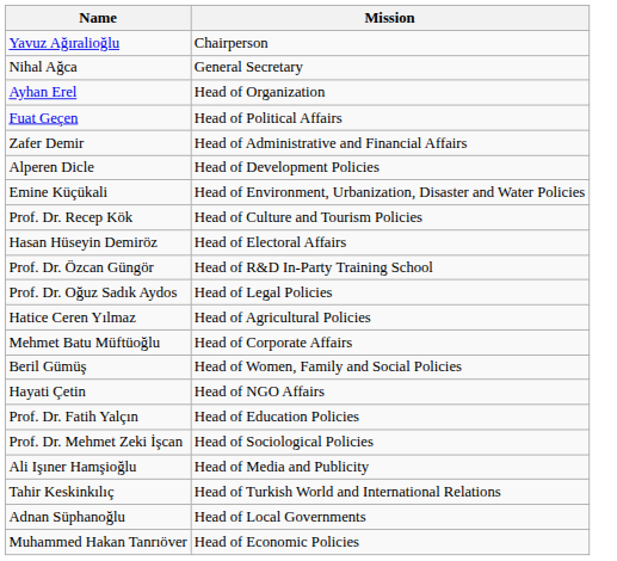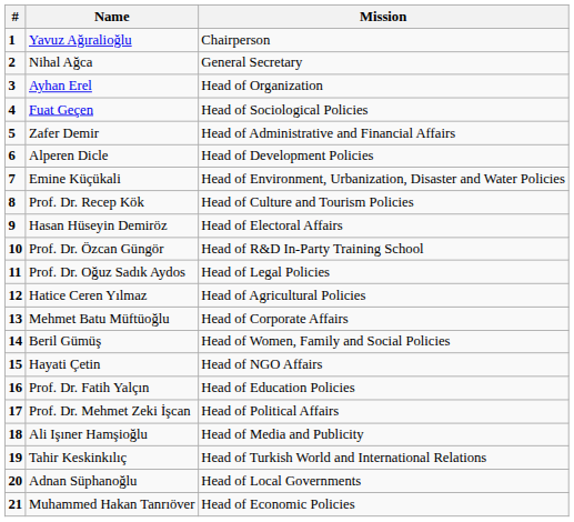 <table class="wikitable" style="font-size:90%">
 <tr>
+<th>#</th>
 <th>Name</th>
 <th>Mission</th>
 </tr>
 <tr>
+<td><strong>1</strong></td>
 <td><a href='#'>Yavuz Ağıralioğlu</a></td>
 <td>Chairperson</td>
 </tr>
 <tr>
+<td><strong>2</strong></td>
 <td>Nihal Ağca</td>
 <td>General Secretary</td>
 </tr>
 <tr>
+<td><strong>3</strong></td>
 <td><a href='#'>Ayhan Erel</a></td>
 <td>Head of Organization</td>
 </tr>
 <tr>
+<td><strong>4</strong></td>
 <td><a href='#'>Fuat Geçen</a></td>
-<td>Head of Political Affairs</td>
+<td>Head of Sociological Policies</td>
 </tr>
 <tr>
+<td><strong>5</strong></td>
 <td>Zafer Demir</td>
 <td>Head of Administrative and Financial Affairs</td>
 </tr>
 <tr>
+<td><strong>6</strong></td>
 <td>Alperen Dicle</td>
 <td>Head of Development Policies</td>
 </tr>
 <tr>
+<td><strong>7</strong></td>
 <td>Emine Küçükali</td>
 <td>Head of Environment, Urbanization, Disaster and Water Policies</td>
 </tr>
 <tr>
+<td><strong>8</strong></td>
 <td>Prof. Dr. Recep Kök</td>
 <td>Head of Culture and Tourism Policies</td>
 </tr>
 <tr>
+<td><strong>9</strong></td>
 <td>Hasan Hüseyin Demiröz</td>
 <td>Head of Electoral Affairs</td>
 </tr>
 <tr>
+<td><strong>10</strong></td>
 <td>Prof. Dr. Özcan Güngör</td>
 <td>Head of R&D In-Party Training School</td>
 </tr>
 <tr>
+<td><strong>11</strong></td>
 <td>Prof. Dr. Oğuz Sadık Aydos</td>
 <td>Head of Legal Policies</td>
 </tr>
 <tr>
+<td><strong>12</strong></td>
 <td>Hatice Ceren Yılmaz</td>
 <td>Head of Agricultural Policies</td>
 </tr>
 <tr>
+<td><strong>13</strong></td>
 <td>Mehmet Batu Müftüoğlu</td>
 <td>Head of Corporate Affairs</td>
 </tr>
 <tr>
+<td><strong>14</strong></td>
 <td>Beril Gümüş</td>
 <td>Head of Women, Family and Social Policies</td>
 </tr>
 <tr>
+<td><strong>15</strong></td>
 <td>Hayati Çetin</td>
 <td>Head of NGO Affairs</td>
 </tr>
 <tr>
+<td><strong>16</strong></td>
 <td>Prof. Dr. Fatih Yalçın</td>
 <td>Head of Education Policies</td>
 </tr>
 <tr>
+<td><strong>17</strong></td>
 <td>Prof. Dr. Mehmet Zeki İşcan</td>
-<td>Head of Sociological Policies</td>
+<td>Head of Political Affairs</td>
 </tr>
 <tr>
+<td><strong>18</strong></td>
 <td>Ali Işıner Hamşioğlu</td>
 <td>Head of Media and Publicity</td>
 </tr>
 <tr>
+<td><strong>19</strong></td>
 <td>Tahir Keskinkılıç</td>
 <td>Head of Turkish World and International Relations</td>
 </tr>
 <tr>
+<td><strong>20</strong></td>
 <td>Adnan Süphanoğlu</td>
 <td>Head of Local Governments</td>
 </tr>
 <tr>
+<td><strong>21</strong></td>
 <td>Muhammed Hakan Tanrıöver</td>
 <td>Head of Economic Policies</td>
 </tr>
 </table>
